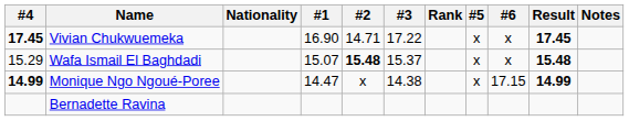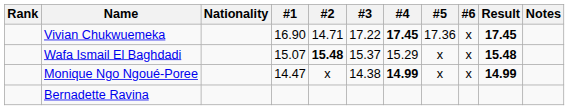 <table class="wikitable sortable" style="text-align:center">
 <tr>
-<th>#4</th>
+<th>Rank</th>
 <th>Name</th>
 <th>Nationality</th>
 <th>#1</th>
 <th>#2</th>
 <th>#3</th>
-<th>Rank</th>
+<th>#4</th>
 <th>#5</th>
 <th>#6</th>
 <th>Result</th>
 <th>Notes</th>
 </tr>
 <tr>
-<td><strong>17.45</strong></td>
+<td></td>
 <td align=left><a href='#'>Vivian Chukwuemeka</a></td>
 <td align=left></td>
 <td>16.90</td>
 <td>14.71</td>
 <td>17.22</td>
-<td></td>
-<td>x</td>
+<td><strong>17.45</strong></td>
+<td>17.36</td>
 <td>x</td>
 <td><strong>17.45</strong></td>
 <td></td>
 </tr>
 <tr>
-<td>15.29</td>
+<td></td>
 <td align=left><a href='#'>Wafa Ismail El Baghdadi</a></td>
 <td align=left></td>
 <td>15.07</td>
 <td><strong>15.48</strong></td>
 <td>15.37</td>
-<td></td>
+<td>15.29</td>
 <td>x</td>
 <td>x</td>
 <td><strong>15.48</strong></td>
 <td></td>
 </tr>
 <tr>
-<td><strong>14.99</strong></td>
+<td></td>
 <td align=left><a href='#'>Monique Ngo Ngoué-Poree</a></td>
 <td align=left></td>
 <td>14.47</td>
 <td>x</td>
 <td>14.38</td>
-<td></td>
+<td><strong>14.99</strong></td>
 <td>x</td>
-<td>17.15</td>
+<td>x</td>
 <td><strong>14.99</strong></td>
 <td></td>
 </tr>
 <tr>
 <td></td>
 <td align=left><a href='#'>Bernadette Ravina</a></td>
 <td align=left></td>
 <td></td>
 <td></td>
 <td></td>
 <td></td>
 <td></td>
 <td></td>
 <td><strong></strong></td>
 <td></td>
 </tr>
 </table>
